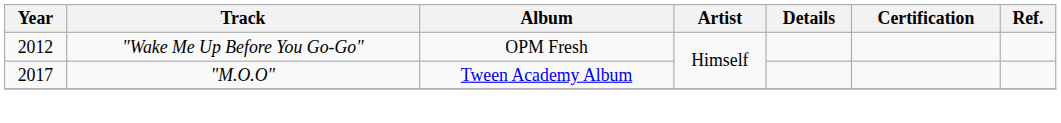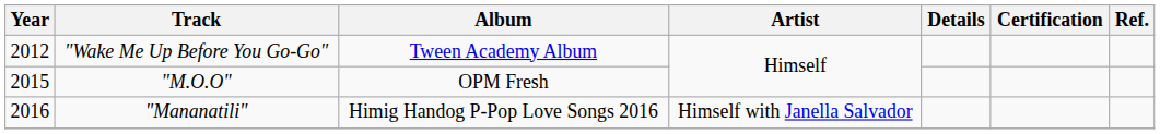 <table class="wikitable sortable" style="text-align:center" width=75%>
 <tr>
 <th>Year</th>
 <th>Track</th>
 <th>Album</th>
 <th>Artist</th>
 <th>Details</th>
 <th>Certification</th>
 <th>Ref.</th>
 </tr>
 <tr>
 <td>2012</td>
 <td><em>"Wake Me Up Before You Go-Go"</em></td>
-<td>OPM Fresh</td>
+<td><a href='#'>Tween Academy Album</a></td>
 <td rowspan=2>Himself</td>
 <td></td>
 <td></td>
 <td></td>
 </tr>
 <tr>
-<td>2017</td>
+<td>2015</td>
 <td><em>"M.O.O"</em><br></td>
-<td><a href='#'>Tween Academy Album</a></td>
+<td>OPM Fresh</td>
+<td></td>
+<td></td>
+<td></td>
+</tr>
+<tr>
+<td>2016</td>
+<td><em>"Mananatili"</em></td>
+<td>Himig Handog P-Pop Love Songs 2016</td>
+<td>Himself with <a href='#'>Janella Salvador</a></td>
 <td></td>
 <td></td>
 <td></td>
 </tr>
 <tr>
 </tr>
 </table>
